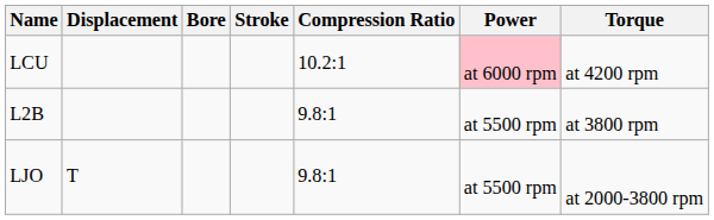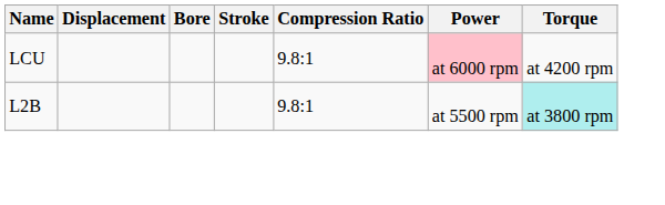 <table class=wikitable>
 <tr>
 <th>Name</th>
 <th>Displacement</th>
 <th>Bore</th>
 <th>Stroke</th>
 <th>Compression Ratio</th>
 <th>Power</th>
 <th>Torque</th>
 </tr>
 <tr>
 <td>LCU</td>
 <td></td>
 <td></td>
 <td></td>
-<td>10.2:1</td>
+<td>9.8:1</td>
 <td style="background: pink;"><br>at 6000 rpm</td>
 <td><br>at 4200 rpm</td>
 </tr>
 <tr>
 <td>L2B</td>
 <td></td>
 <td></td>
 <td></td>
 <td>9.8:1</td>
 <td><br>at 5500 rpm</td>
-<td><br>at 3800 rpm</td>
-</tr>
-<tr>
-<td>LJO</td>
-<td> T</td>
-<td></td>
-<td></td>
-<td>9.8:1</td>
-<td><br>at 5500 rpm</td>
-<td><br><br>at 2000-3800 rpm</td>
+<td style="background: paleturquoise;"><br>at 3800 rpm</td>
 </tr>
 </table>
